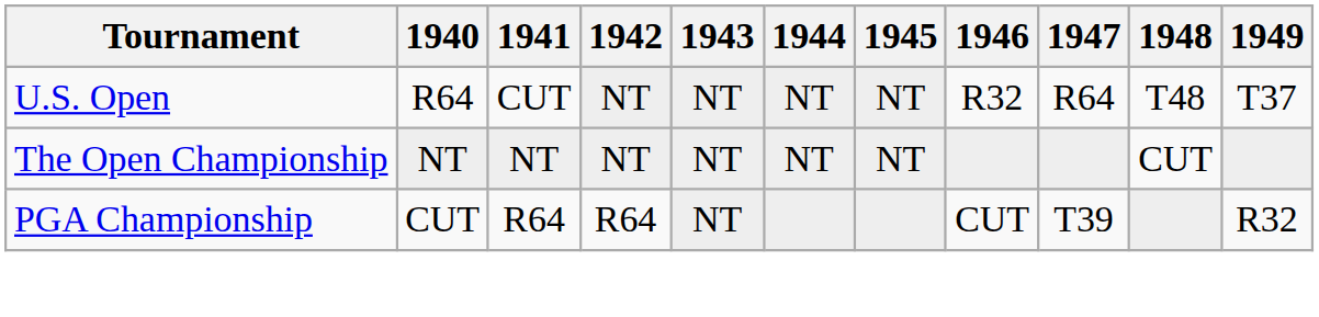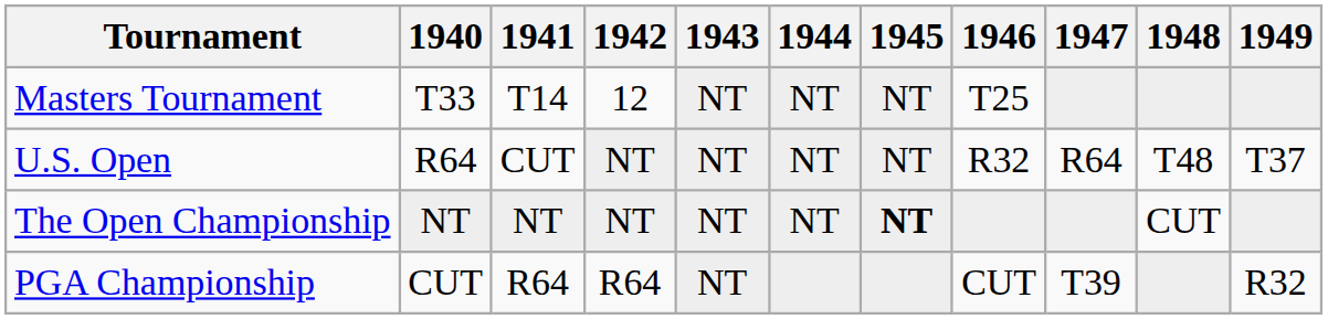 <table class="wikitable" style="font-size:95%;text-align:center;">
 <tr>
 <th>Tournament</th>
 <th>1940</th>
 <th>1941</th>
 <th>1942</th>
 <th>1943</th>
 <th>1944</th>
 <th>1945</th>
 <th>1946</th>
 <th>1947</th>
 <th>1948</th>
 <th>1949</th>
+</tr>
+<tr>
+<td align=left><a href='#'>Masters Tournament</a></td>
+<td>T33</td>
+<td>T14</td>
+<td>12</td>
+<td style="background:#eeeeee;">NT</td>
+<td style="background:#eeeeee;">NT</td>
+<td style="background:#eeeeee;">NT</td>
+<td>T25</td>
+<td style="background:#eeeeee;"></td>
+<td style="background:#eeeeee;"></td>
+<td style="background:#eeeeee;"></td>
 </tr>
 <tr>
 <td align=left><a href='#'>U.S. Open</a></td>
 <td>R64</td>
 <td>CUT</td>
 <td style="background:#eeeeee;">NT</td>
 <td style="background:#eeeeee;">NT</td>
 <td style="background:#eeeeee;">NT</td>
 <td style="background:#eeeeee;">NT</td>
 <td>R32</td>
 <td>R64</td>
 <td>T48</td>
 <td>T37</td>
 </tr>
 <tr>
 <td align=left><a href='#'>The Open Championship</a></td>
 <td style="background:#eeeeee;">NT</td>
 <td style="background:#eeeeee;">NT</td>
 <td style="background:#eeeeee;">NT</td>
 <td style="background:#eeeeee;">NT</td>
 <td style="background:#eeeeee;">NT</td>
-<td style="background:#eeeeee;">NT</td>
+<td style="background:#eeeeee;"><strong>NT</strong></td>
 <td style="background:#eeeeee;"></td>
 <td style="background:#eeeeee;"></td>
 <td>CUT</td>
 <td style="background:#eeeeee;"></td>
 </tr>
 <tr>
 <td align=left><a href='#'>PGA Championship</a></td>
 <td>CUT</td>
 <td>R64</td>
 <td>R64</td>
 <td style="background:#eeeeee;">NT</td>
 <td style="background:#eeeeee;"></td>
 <td style="background:#eeeeee;"></td>
 <td>CUT</td>
 <td>T39</td>
 <td style="background:#eeeeee;"></td>
 <td>R32</td>
 </tr>
 </table>
